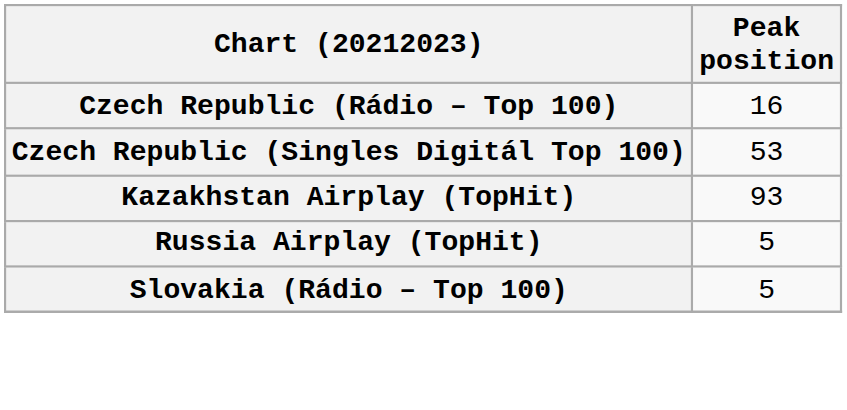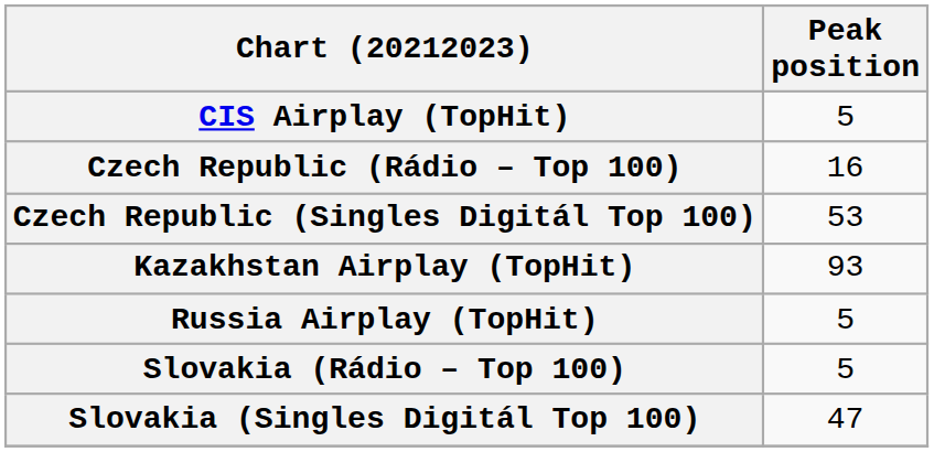 <table class="wikitable plainrowheaders sortable" style="text-align:center">
 <tr>
 <th scope="col">Chart (20212023)</th>
 <th scope="col">Peak<br>position</th>
+</tr>
+<tr>
+<th scope="row"><a href='#'>CIS</a> Airplay (TopHit)</th>
+<td>5</td>
 </tr>
 <tr>
 <th scope="row">Czech Republic (Rádio – Top 100)</th>
 <td>16</td>
 </tr>
 <tr>
 <th scope="row">Czech Republic (Singles Digitál Top 100)</th>
 <td>53</td>
 </tr>
 <tr>
 <th scope="row">Kazakhstan Airplay (TopHit)</th>
 <td>93</td>
 </tr>
 <tr>
 <th scope="row">Russia Airplay (TopHit)</th>
 <td>5</td>
 </tr>
 <tr>
 <th scope="row">Slovakia (Rádio – Top 100)</th>
 <td>5</td>
 </tr>
 <tr>
+<th scope="row">Slovakia (Singles Digitál Top 100)</th>
+<td>47</td>
+</tr>
+<tr>
 </tr>
 </table>
